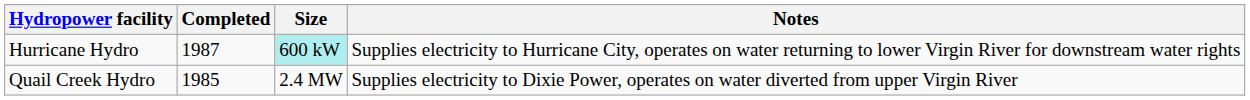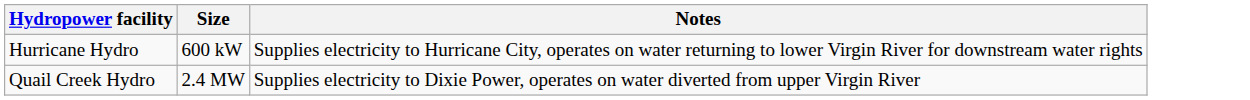 <table class=wikitable>
 <tr>
 <th><a href='#'>Hydropower</a> facility</th>
-<th>Completed</th>
 <th>Size</th>
 <th>Notes</th>
 </tr>
 <tr>
 <td>Hurricane Hydro</td>
-<td>1987</td>
-<td style="background: paleturquoise;">600 kW</td>
+<td>600 kW</td>
 <td>Supplies electricity to Hurricane City, operates on water returning to lower Virgin River for downstream water rights</td>
 </tr>
 <tr>
 <td>Quail Creek Hydro</td>
-<td>1985</td>
 <td>2.4 MW</td>
 <td>Supplies electricity to Dixie Power, operates on water diverted from upper Virgin River</td>
 </tr>
 </table>
